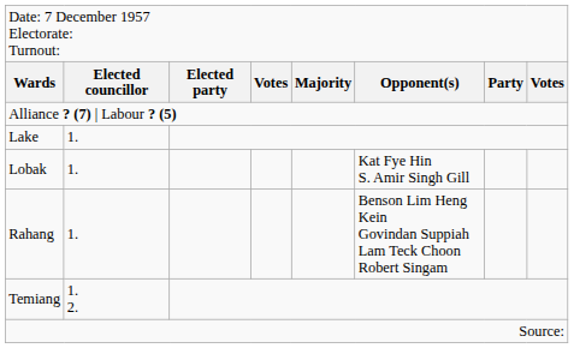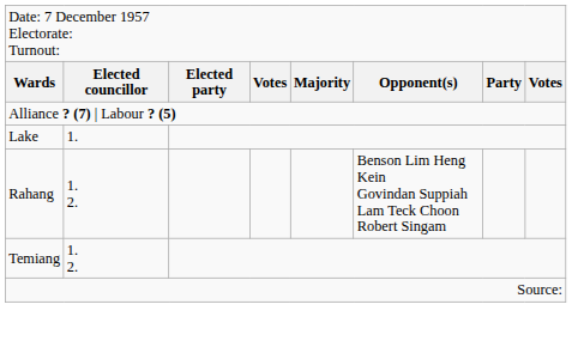 <table class=wikitable>
 <tr>
 <td colspan=8>Date: 7 December 1957<br>Electorate: <br>Turnout:</td>
 </tr>
 <tr>
 <th>Wards</th>
 <th>Elected councillor</th>
 <th>Elected party</th>
 <th>Votes</th>
 <th>Majority</th>
 <th>Opponent(s)</th>
 <th>Party</th>
 <th>Votes</th>
 </tr>
 <tr>
 <td colspan=8>Alliance <strong>? (7)</strong> | Labour <strong>? (5)</strong> </td>
 </tr>
 <tr>
 <td>Lake</td>
 <td>1.</td>
 </tr>
 <tr>
-<td>Lobak</td>
-<td>1.</td>
-<td></td>
-<td></td>
-<td></td>
-<td>Kat Fye Hin<br>S. Amir Singh Gill</td>
-<td></td>
-<td></td>
-</tr>
-<tr>
 <td>Rahang</td>
-<td>1.</td>
+<td>1.<br>2.</td>
 <td></td>
 <td></td>
 <td></td>
 <td>Benson Lim Heng Kein<br>Govindan Suppiah<br>Lam Teck Choon<br>Robert Singam</td>
 <td></td>
 <td></td>
 </tr>
 <tr>
 <td>Temiang</td>
 <td>1.<br>2.</td>
 </tr>
 <tr>
 <td colspan=8 align=right>Source: </td>
 </tr>
 </table>
